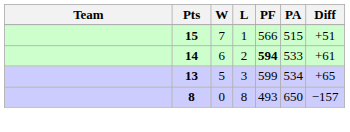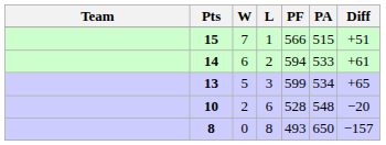 <table class=wikitable style="text-align:center">
 <tr>
 <th width=200>Team</th>
 <th width=40>Pts</th>
 <th width=20>W</th>
 <th width=20>L</th>
 <th width=20>PF</th>
 <th width=20>PA</th>
 <th width=40>Diff</th>
 </tr>
 <tr>
 </tr>
 <tr bgcolor=ccffcc>
 <td align=left></td>
 <td><strong>15</strong></td>
 <td>7</td>
 <td>1</td>
 <td>566</td>
 <td>515</td>
 <td>+51</td>
 </tr>
 <tr bgcolor=ccffcc>
 <td align=left></td>
 <td><strong>14</strong></td>
 <td>6</td>
 <td>2</td>
-<td><strong>594</strong></td>
+<td>594</td>
 <td>533</td>
 <td>+61</td>
 </tr>
 <tr bgcolor=ccccff>
 <td align=left></td>
 <td><strong>13</strong></td>
 <td>5</td>
 <td>3</td>
 <td>599</td>
 <td>534</td>
 <td>+65</td>
 </tr>
 <tr bgcolor=ccccff>
 <td align=left></td>
+<td><strong>10</strong></td>
+<td>2</td>
+<td>6</td>
+<td>528</td>
+<td>548</td>
+<td>−20</td>
+</tr>
+<tr bgcolor=ccccff>
+<td align=left></td>
 <td><strong>8</strong></td>
 <td>0</td>
 <td>8</td>
 <td>493</td>
 <td>650</td>
 <td>−157</td>
 </tr>
 </table>
